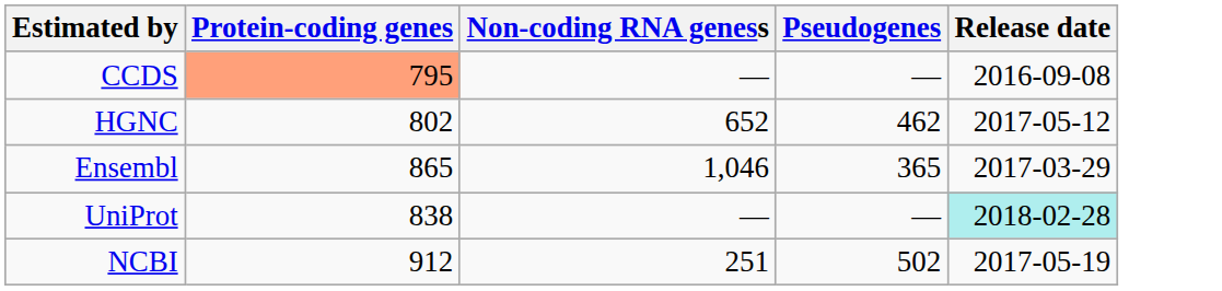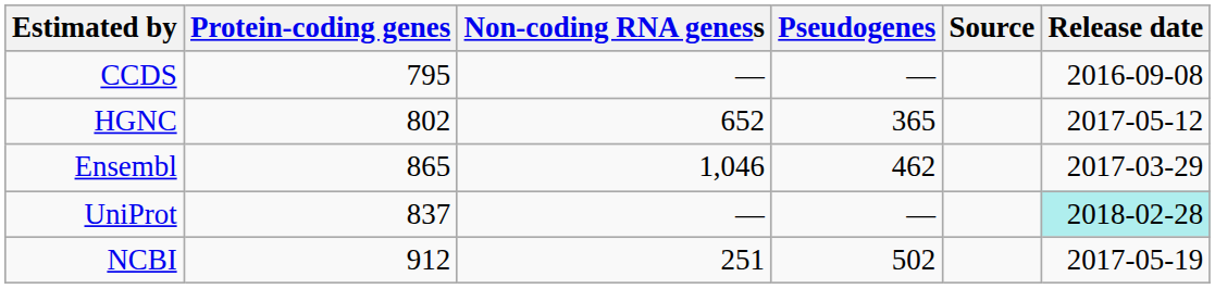 <table class="wikitable" style="text-align:right">
 <tr>
 <th>Estimated by</th>
 <th><a href='#'>Protein-coding genes</a></th>
 <th><a href='#'>Non-coding RNA genes</a>s</th>
 <th><a href='#'>Pseudogenes</a></th>
+<th>Source</th>
 <th>Release date</th>
 </tr>
 <tr>
 <td><a href='#'>CCDS</a></td>
-<td style="background: lightsalmon;">795</td>
+<td>795</td>
 <td>—</td>
 <td>—</td>
+<td style="text-align:center"></td>
 <td>2016-09-08</td>
 </tr>
 <tr>
 <td><a href='#'>HGNC</a></td>
 <td>802</td>
 <td>652</td>
-<td>462</td>
+<td>365</td>
+<td style="text-align:center"></td>
 <td>2017-05-12</td>
 </tr>
 <tr>
 <td><a href='#'>Ensembl</a></td>
 <td>865</td>
 <td>1,046</td>
-<td>365</td>
+<td>462</td>
+<td style="text-align:center"></td>
 <td>2017-03-29</td>
 </tr>
 <tr>
 <td><a href='#'>UniProt</a></td>
-<td>838</td>
+<td>837</td>
 <td>—</td>
 <td>—</td>
+<td style="text-align:center"></td>
 <td style="background: paleturquoise;">2018-02-28</td>
 </tr>
 <tr>
 <td><a href='#'>NCBI</a></td>
 <td>912</td>
 <td>251</td>
 <td>502</td>
+<td style="text-align:center"></td>
 <td>2017-05-19</td>
 </tr>
 </table>
